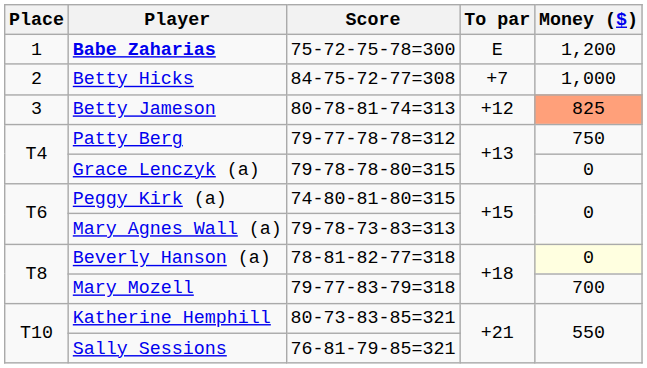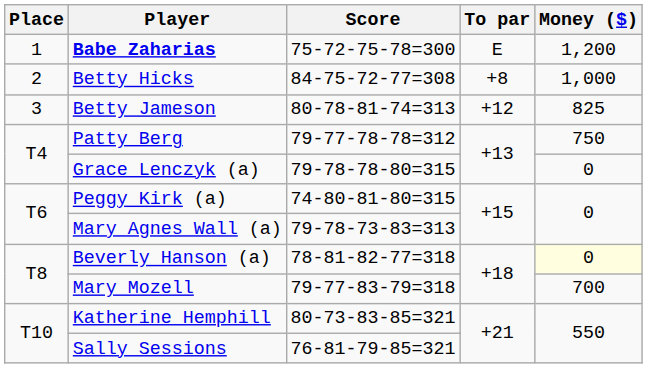 <table class="wikitable">
 <tr>
 <th>Place</th>
 <th>Player</th>
 <th>Score</th>
 <th>To par</th>
 <th>Money (<a href='#'>$</a>)</th>
 </tr>
 <tr>
 <td align=center>1</td>
 <td> <strong><a href='#'>Babe Zaharias</a></strong></td>
 <td>75-72-75-78=300</td>
 <td align=center>E</td>
 <td align=center>1,200</td>
 </tr>
 <tr>
 <td align=center>2</td>
 <td> <a href='#'>Betty Hicks</a></td>
 <td>84-75-72-77=308</td>
-<td align=center>+7</td>
+<td align=center>+8</td>
 <td align=center>1,000</td>
 </tr>
 <tr>
 <td align=center>3</td>
 <td> <a href='#'>Betty Jameson</a></td>
 <td>80-78-81-74=313</td>
 <td align=center>+12</td>
-<td align=center style="background: lightsalmon;">825</td>
+<td align=center>825</td>
 </tr>
 <tr>
 <td align=center rowspan=2>T4</td>
 <td> <a href='#'>Patty Berg</a></td>
 <td>79-77-78-78=312</td>
 <td align=center rowspan=2>+13</td>
 <td align=center>750</td>
 </tr>
 <tr>
 <td> <a href='#'>Grace Lenczyk</a> (a)</td>
 <td>79-78-78-80=315</td>
 <td align=center>0</td>
 </tr>
 <tr>
 <td align=center rowspan=2>T6</td>
 <td> <a href='#'>Peggy Kirk</a> (a)</td>
 <td>74-80-81-80=315</td>
 <td align=center rowspan=2>+15</td>
 <td align=center rowspan=2>0</td>
 </tr>
 <tr>
 <td> <a href='#'>Mary Agnes Wall</a> (a)</td>
 <td>79-78-73-83=313</td>
 </tr>
 <tr>
 <td align=center rowspan=2>T8</td>
 <td> <a href='#'>Beverly Hanson</a> (a)</td>
 <td>78-81-82-77=318</td>
 <td align=center rowspan=2>+18</td>
 <td align=center style="background: lightyellow;">0</td>
 </tr>
 <tr>
 <td> <a href='#'>Mary Mozell</a></td>
 <td>79-77-83-79=318</td>
 <td align=center>700</td>
 </tr>
 <tr>
 <td align=center rowspan=2>T10</td>
 <td> <a href='#'>Katherine Hemphill</a></td>
 <td>80-73-83-85=321</td>
 <td align=center rowspan=2>+21</td>
 <td align=center rowspan=2>550</td>
 </tr>
 <tr>
 <td> <a href='#'>Sally Sessions</a></td>
 <td>76-81-79-85=321</td>
 </tr>
 </table>
